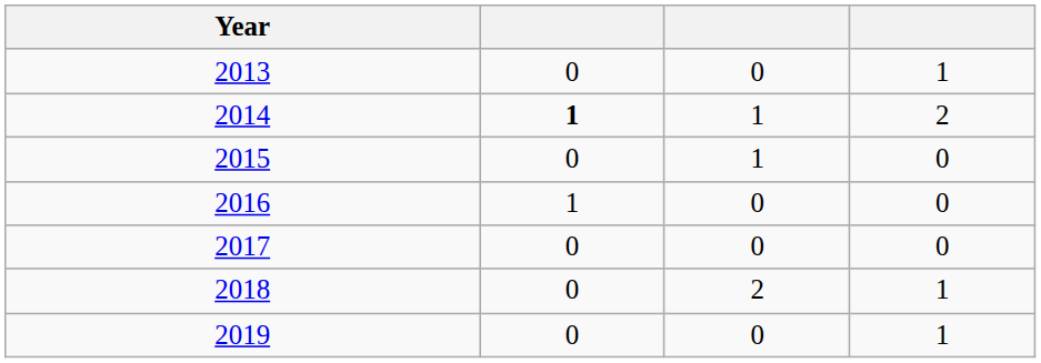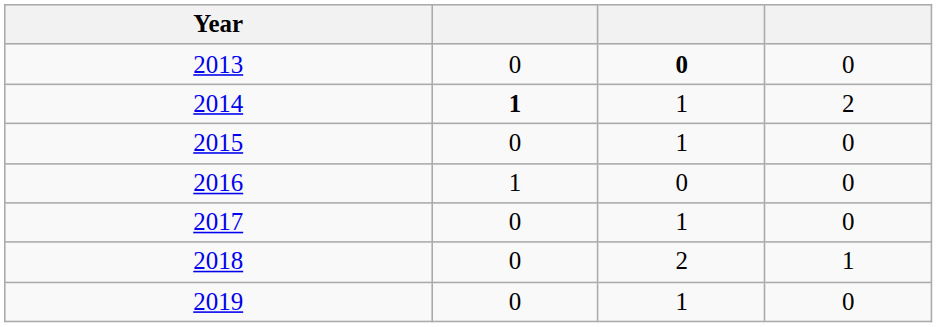 <table class="wikitable" width=30% style="font-size:100%; text-align:center;">
 <tr>
 <th>Year</th>
 <th></th>
 <th></th>
 <th></th>
 </tr>
 <tr>
 <td><a href='#'>2013</a></td>
 <td>0</td>
+<td><strong>0</strong></td>
 <td>0</td>
-<td>1</td>
 </tr>
 <tr>
 <td><a href='#'>2014</a></td>
 <td><strong>1</strong></td>
 <td>1</td>
 <td>2</td>
 </tr>
 <tr>
 <td><a href='#'>2015</a></td>
 <td>0</td>
 <td>1</td>
 <td>0</td>
 </tr>
 <tr>
 <td><a href='#'>2016</a></td>
 <td>1</td>
 <td>0</td>
 <td>0</td>
 </tr>
 <tr>
 <td><a href='#'>2017</a></td>
 <td>0</td>
-<td>0</td>
+<td>1</td>
 <td>0</td>
 </tr>
 <tr>
 <td><a href='#'>2018</a></td>
 <td>0</td>
 <td>2</td>
 <td>1</td>
 </tr>
 <tr>
 <td><a href='#'>2019</a></td>
 <td>0</td>
+<td>1</td>
 <td>0</td>
-<td>1</td>
 </tr>
 </table>
